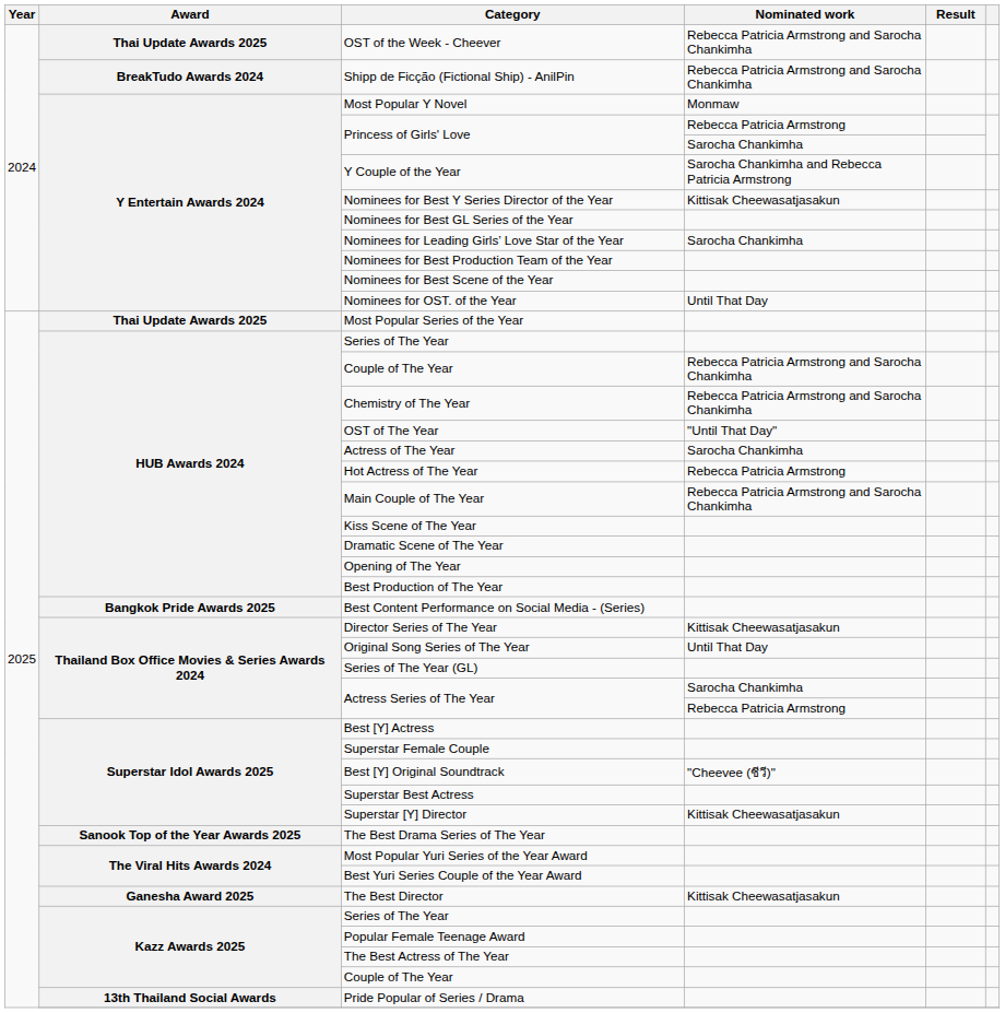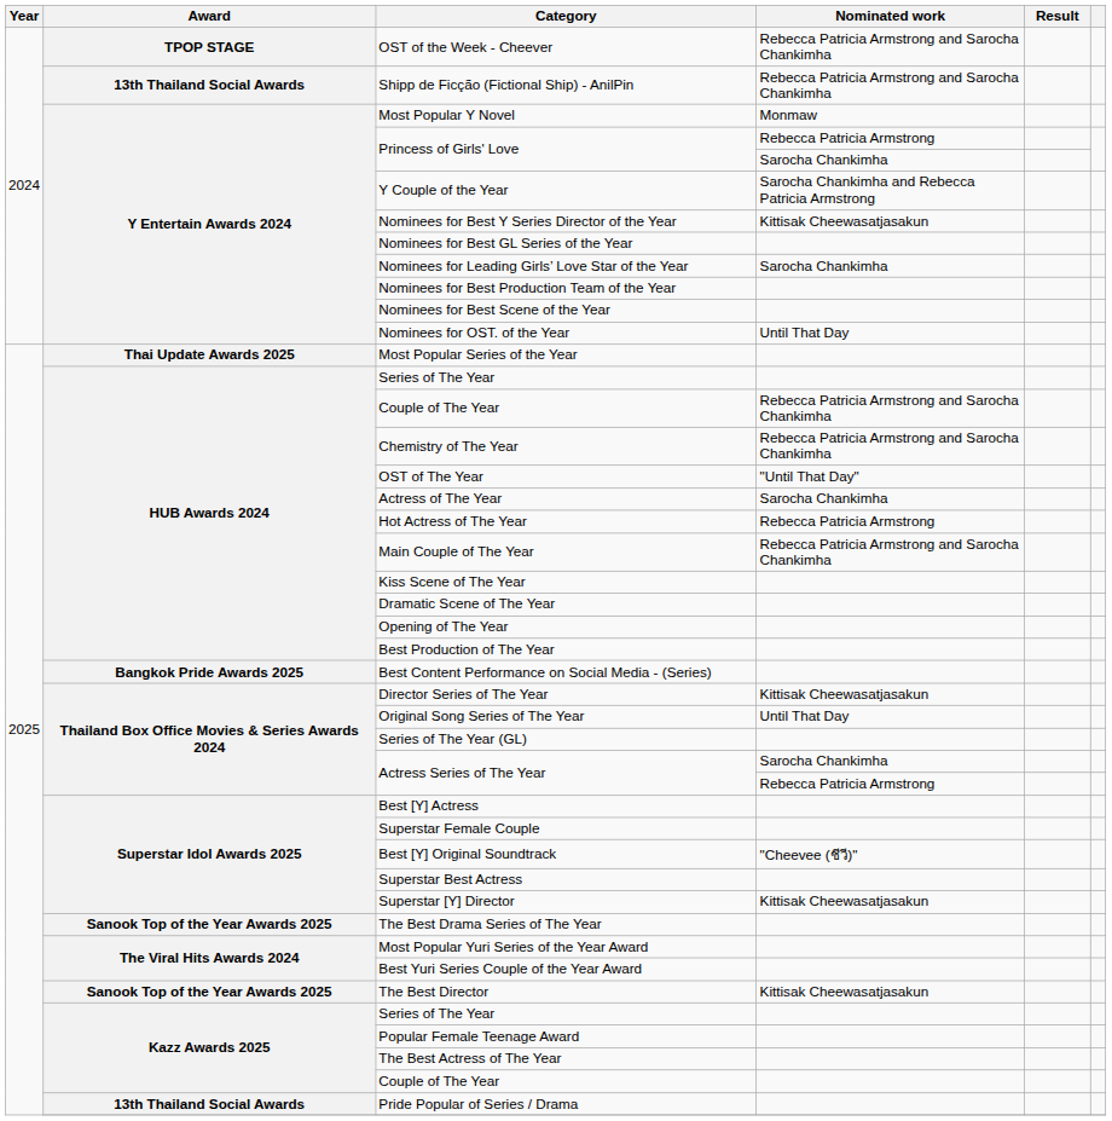 <table class="wikitable sortable">
 <tr>
 <th>Year</th>
 <th scope="col" style="width:35em;">Award</th>
 <th scope="col" style="width:40em;">Category</th>
 <th scope="col" style="width:25em;">Nominated work</th>
 <th scope="col" style="width:5em;">Result</th>
 <th scope="col" style="width:1em;" class="unsortable"></th>
 </tr>
 <tr>
 <td rowspan="12">2024</td>
-<th>Thai Update Awards 2025</th>
+<th>TPOP STAGE</th>
 <td>OST of the Week - Cheever</td>
 <td>Rebecca Patricia Armstrong and Sarocha Chankimha</td>
 <td></td>
 <td></td>
 </tr>
 <tr>
-<th>BreakTudo Awards 2024</th>
+<th>13th Thailand Social Awards</th>
 <td>Shipp de Ficção (Fictional Ship) - AnilPin</td>
 <td>Rebecca Patricia Armstrong and Sarocha Chankimha</td>
 <td></td>
 <td></td>
 </tr>
 <tr>
 <th scope="row" rowspan="10">Y Entertain Awards 2024</th>
 <td>Most Popular Y Novel</td>
 <td>Monmaw</td>
 <td></td>
 <td></td>
 </tr>
 <tr>
 <td rowspan="2">Princess of Girls' Love</td>
 <td>Rebecca Patricia Armstrong</td>
 <td></td>
 <td rowspan="2"></td>
 </tr>
 <tr>
 <td>Sarocha Chankimha</td>
 <td></td>
 </tr>
 <tr>
 <td>Y Couple of the Year</td>
 <td>Sarocha Chankimha and Rebecca Patricia Armstrong</td>
 <td></td>
 <td></td>
 </tr>
 <tr>
 <td>Nominees for Best Y Series Director of the Year</td>
 <td>Kittisak Cheewasatjasakun</td>
 <td></td>
 <td></td>
 </tr>
 <tr>
 <td>Nominees for Best GL Series of the Year</td>
 <td></td>
 <td></td>
 <td></td>
 </tr>
 <tr>
 <td>Nominees for Leading Girls’ Love Star of the Year</td>
 <td>Sarocha Chankimha</td>
 <td></td>
 <td></td>
 </tr>
 <tr>
 <td>Nominees for Best Production Team of the Year</td>
 <td></td>
 <td></td>
 <td></td>
 </tr>
 <tr>
 <td>Nominees for Best Scene of the Year</td>
 <td></td>
 <td></td>
 <td></td>
 </tr>
 <tr>
 <td>Nominees for OST. of the Year</td>
 <td>Until That Day</td>
 <td></td>
 <td></td>
 </tr>
 <tr>
 <td rowspan="40">2025</td>
 <th>Thai Update Awards 2025</th>
 <td>Most Popular Series of the Year</td>
 <td></td>
 <td></td>
 <td></td>
 </tr>
 <tr>
 <th rowspan="11">HUB Awards 2024</th>
 <td>Series of The Year</td>
 <td></td>
 <td></td>
 <td></td>
 </tr>
 <tr>
 <td>Couple of The Year</td>
 <td>Rebecca Patricia Armstrong and Sarocha Chankimha</td>
 <td></td>
 <td></td>
 </tr>
 <tr>
 <td>Chemistry of The Year</td>
 <td>Rebecca Patricia Armstrong and Sarocha Chankimha</td>
 <td></td>
 <td></td>
 </tr>
 <tr>
 <td>OST of The Year</td>
 <td>"Until That Day"</td>
 <td></td>
 <td></td>
 </tr>
 <tr>
 <td>Actress of The Year</td>
 <td>Sarocha Chankimha</td>
 <td></td>
 <td></td>
 </tr>
 <tr>
 <td>Hot Actress of The Year</td>
 <td>Rebecca Patricia Armstrong</td>
 <td></td>
 <td></td>
 </tr>
 <tr>
 <td>Main Couple of The Year</td>
 <td>Rebecca Patricia Armstrong and Sarocha Chankimha</td>
 <td></td>
 <td></td>
 </tr>
 <tr>
 <td>Kiss Scene of The Year</td>
 <td></td>
 <td></td>
 <td></td>
 </tr>
 <tr>
 <td>Dramatic Scene of The Year</td>
 <td></td>
 <td></td>
 <td></td>
 </tr>
 <tr>
 <td>Opening of The Year</td>
 <td></td>
 <td></td>
 <td></td>
 </tr>
 <tr>
 <td>Best Production of The Year</td>
 <td></td>
 <td></td>
 <td></td>
 </tr>
 <tr>
 <th>Bangkok Pride Awards 2025</th>
 <td>Best Content Performance on Social Media - (Series)</td>
 <td></td>
 <td></td>
 <td></td>
 </tr>
 <tr>
 <th rowspan="5">Thailand Box Office Movies & Series Awards 2024</th>
 <td>Director Series of The Year</td>
 <td>Kittisak Cheewasatjasakun</td>
 <td></td>
 <td></td>
 </tr>
 <tr>
 <td>Original Song Series of The Year</td>
 <td>Until That Day</td>
 <td></td>
 <td></td>
 </tr>
 <tr>
 <td>Series of The Year (GL)</td>
 <td></td>
 <td></td>
 <td></td>
 </tr>
 <tr>
 <td rowspan="2">Actress Series of The Year</td>
 <td>Sarocha Chankimha</td>
 <td></td>
 <td></td>
 </tr>
 <tr>
 <td>Rebecca Patricia Armstrong</td>
 <td></td>
 <td></td>
 </tr>
 <tr>
 <th rowspan="5">Superstar Idol Awards 2025</th>
 <td>Best [Y] Actress</td>
 <td></td>
 <td></td>
 <td></td>
 </tr>
 <tr>
 <td>Superstar Female Couple</td>
 <td></td>
 <td></td>
 <td></td>
 </tr>
 <tr>
 <td>Best [Y] Original Soundtrack</td>
 <td>"Cheevee (ชีวี)"</td>
 <td></td>
 <td></td>
 </tr>
 <tr>
 <td>Superstar Best Actress</td>
 <td></td>
 <td></td>
 <td></td>
 </tr>
 <tr>
 <td>Superstar [Y] Director</td>
 <td>Kittisak Cheewasatjasakun</td>
 <td></td>
 <td></td>
 </tr>
 <tr>
 <th>Sanook Top of the Year Awards 2025</th>
 <td>The Best Drama Series of The Year</td>
 <td></td>
 <td></td>
 <td></td>
 </tr>
 <tr>
 <th rowspan="2">The Viral Hits Awards 2024</th>
 <td>Most Popular Yuri Series of the Year Award</td>
 <td></td>
 <td></td>
 <td></td>
 </tr>
 <tr>
 <td>Best Yuri Series Couple of the Year Award</td>
 <td></td>
 <td></td>
 <td></td>
 </tr>
 <tr>
-<th>Ganesha Award 2025</th>
+<th>Sanook Top of the Year Awards 2025</th>
 <td>The Best Director</td>
 <td>Kittisak Cheewasatjasakun</td>
 <td></td>
 <td></td>
 </tr>
 <tr>
 <th rowspan="4">Kazz Awards 2025</th>
 <td>Series of The Year</td>
 <td></td>
 <td></td>
 <td></td>
 </tr>
 <tr>
 <td>Popular Female Teenage Award</td>
 <td></td>
 <td></td>
 <td></td>
 </tr>
 <tr>
 <td>The Best Actress of The Year</td>
 <td></td>
 <td></td>
 <td></td>
 </tr>
 <tr>
 <td>Couple of The Year</td>
 <td></td>
 <td></td>
 <td></td>
 </tr>
 <tr>
 <th>13th Thailand Social Awards</th>
 <td>Pride Popular of Series / Drama</td>
 <td></td>
 <td></td>
 <td></td>
 </tr>
 <tr>
 </tr>
 </table>
